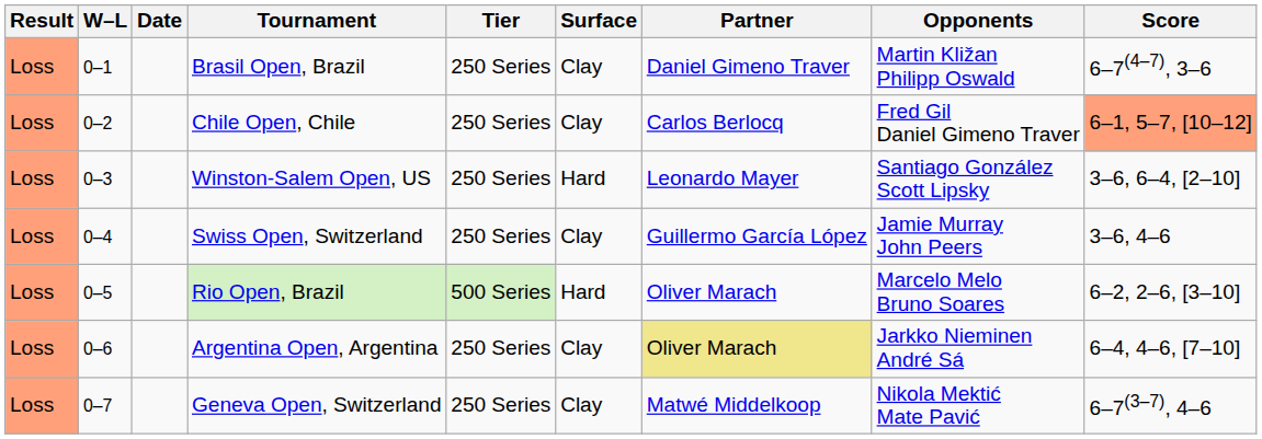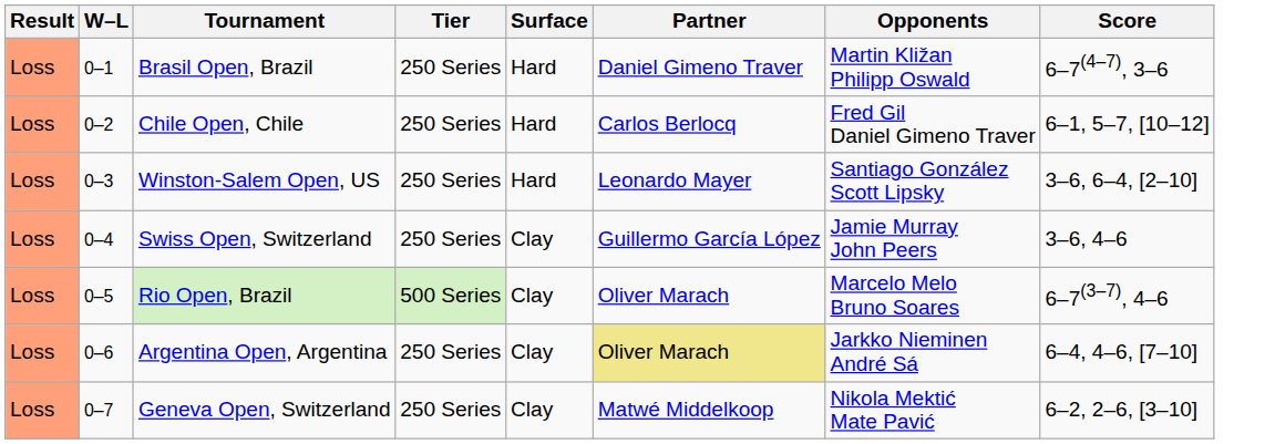 <table class="sortable wikitable">
 <tr>
 <th>Result</th>
 <th class="unsortable">W–L</th>
-<th>Date</th>
 <th>Tournament</th>
 <th>Tier</th>
 <th>Surface</th>
 <th>Partner</th>
 <th>Opponents</th>
 <th class="unsortable">Score</th>
 </tr>
 <tr>
 <td bgcolor=FFA07A>Loss</td>
 <td><small>0–1</small></td>
-<td><a href='#'></a></td>
 <td><a href='#'>Brasil Open</a>, Brazil</td>
 <td>250 Series</td>
-<td>Clay</td>
+<td>Hard</td>
 <td> <a href='#'>Daniel Gimeno Traver</a></td>
 <td> <a href='#'>Martin Kližan</a><br> <a href='#'>Philipp Oswald</a></td>
 <td>6–7<sup>(4–7)</sup>, 3–6</td>
 </tr>
 <tr>
 <td bgcolor=FFA07A>Loss</td>
 <td><small>0–2</small></td>
-<td><a href='#'></a></td>
 <td><a href='#'>Chile Open</a>, Chile</td>
 <td>250 Series</td>
-<td>Clay</td>
+<td>Hard</td>
 <td> <a href='#'>Carlos Berlocq</a></td>
 <td> <a href='#'>Fred Gil</a><br> Daniel Gimeno Traver</td>
-<td style="background: lightsalmon;">6–1, 5–7, [10–12]</td>
+<td>6–1, 5–7, [10–12]</td>
 </tr>
 <tr>
 <td bgcolor=FFA07A>Loss</td>
 <td><small>0–3</small></td>
-<td><a href='#'></a></td>
 <td><a href='#'>Winston-Salem Open</a>, US</td>
 <td>250 Series</td>
 <td>Hard</td>
 <td> <a href='#'>Leonardo Mayer</a></td>
 <td> <a href='#'>Santiago González</a><br> <a href='#'>Scott Lipsky</a></td>
 <td>3–6, 6–4, [2–10]</td>
 </tr>
 <tr>
 <td bgcolor=FFA07A>Loss</td>
 <td><small>0–4</small></td>
-<td><a href='#'></a></td>
 <td><a href='#'>Swiss Open</a>, Switzerland</td>
 <td>250 Series</td>
 <td>Clay</td>
 <td> <a href='#'>Guillermo García López</a></td>
 <td> <a href='#'>Jamie Murray</a><br> <a href='#'>John Peers</a></td>
 <td>3–6, 4–6</td>
 </tr>
 <tr>
 <td bgcolor=FFA07A>Loss</td>
 <td><small>0–5</small></td>
-<td><a href='#'></a></td>
 <td style="background:#D4F1C5;"><a href='#'>Rio Open</a>, Brazil</td>
 <td style="background:#D4F1C5;">500 Series</td>
-<td>Hard</td>
+<td>Clay</td>
 <td> <a href='#'>Oliver Marach</a></td>
 <td> <a href='#'>Marcelo Melo</a><br> <a href='#'>Bruno Soares</a></td>
-<td>6–2, 2–6, [3–10]</td>
+<td>6–7<sup>(3–7)</sup>, 4–6</td>
 </tr>
 <tr>
 <td bgcolor=FFA07A>Loss</td>
 <td><small>0–6</small></td>
-<td><a href='#'></a></td>
 <td><a href='#'>Argentina Open</a>, Argentina</td>
 <td>250 Series</td>
 <td>Clay</td>
 <td style="background: khaki;"> Oliver Marach</td>
 <td> <a href='#'>Jarkko Nieminen</a><br> <a href='#'>André Sá</a></td>
 <td>6–4, 4–6, [7–10]</td>
 </tr>
 <tr>
 <td bgcolor=FFA07A>Loss</td>
 <td><small>0–7</small></td>
-<td><a href='#'></a></td>
 <td><a href='#'>Geneva Open</a>, Switzerland</td>
 <td>250 Series</td>
 <td>Clay</td>
 <td> <a href='#'>Matwé Middelkoop</a></td>
 <td> <a href='#'>Nikola Mektić</a><br> <a href='#'>Mate Pavić</a></td>
-<td>6–7<sup>(3–7)</sup>, 4–6</td>
+<td>6–2, 2–6, [3–10]</td>
 </tr>
 </table>
